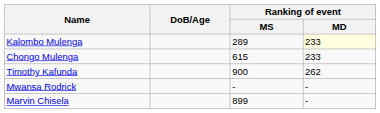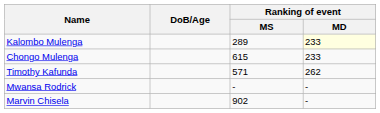 <table class="wikitable" style="width:600px; font-size:95%;">
 <tr>
 <th rowspan="2" align="left">Name</th>
 <th rowspan="2" align="left">DoB/Age</th>
 <th colspan="2" align="center">Ranking of event</th>
 </tr>
 <tr>
 <th align="left">MS</th>
 <th align="left">MD</th>
 </tr>
 <tr>
 <td><a href='#'>Kalombo Mulenga</a></td>
 <td></td>
 <td>289</td>
 <td style="background: lightyellow;">233</td>
 </tr>
 <tr>
 <td><a href='#'>Chongo Mulenga</a></td>
 <td></td>
 <td>615</td>
 <td>233</td>
 </tr>
 <tr>
 <td><a href='#'>Timothy Kafunda</a></td>
 <td></td>
-<td>900</td>
+<td>571</td>
 <td>262</td>
 </tr>
 <tr>
 <td><a href='#'>Mwansa Rodrick</a></td>
 <td></td>
 <td>-</td>
 <td>-</td>
 </tr>
 <tr>
 <td><a href='#'>Marvin Chisela</a></td>
 <td></td>
-<td>899</td>
+<td>902</td>
 <td>-</td>
 </tr>
 </table>
